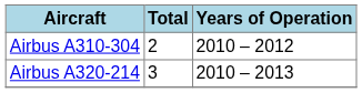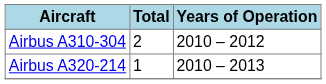 <table class="toccolours" border="1" cellpadding="3" style="border-collapse:collapse;margin:1em auto;">
 <tr bgcolor=lightblue>
 <th>Aircraft</th>
 <th>Total</th>
 <th>Years of Operation</th>
 </tr>
 <tr>
 <td><a href='#'>Airbus A310-304</a></td>
 <td>2</td>
 <td>2010 – 2012</td>
 </tr>
 <tr>
 <td><a href='#'>Airbus A320-214</a></td>
-<td>3</td>
+<td>1</td>
 <td>2010 – 2013</td>
 </tr>
 <tr>
 </tr>
 </table>
